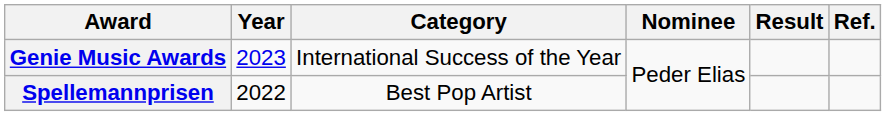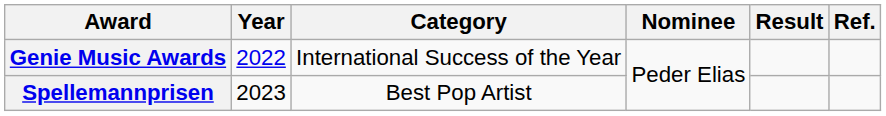 <table class="wikitable plainrowheaders" style="text-align:center;">
 <tr>
 <th scope="col">Award</th>
 <th scope="col">Year</th>
 <th scope="col">Category</th>
 <th scope="col">Nominee</th>
 <th scope="col">Result</th>
 <th scope="col">Ref.</th>
 </tr>
 <tr>
 <th scope="row"><a href='#'>Genie Music Awards</a></th>
-<td><a href='#'>2023</a></td>
+<td><a href='#'>2022</a></td>
 <td>International Success of the Year</td>
 <td rowspan="2">Peder Elias</td>
 <td></td>
 <td></td>
 </tr>
 <tr>
 <th scope="row"><a href='#'>Spellemannprisen</a></th>
-<td>2022</td>
+<td>2023</td>
 <td>Best Pop Artist</td>
 <td></td>
 <td></td>
 </tr>
 </table>
